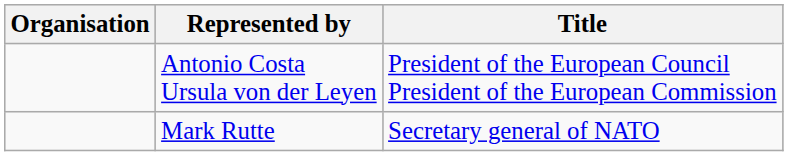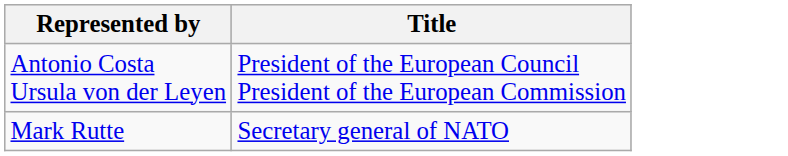 <table class="wikitable">
 <tr>
-<th scope="col">Organisation</th>
 <th scope="col">Represented by</th>
 <th scope="col">Title</th>
 </tr>
 <tr>
-<td></td>
 <td><a href='#'>Antonio Costa</a><br><a href='#'>Ursula von der Leyen</a></td>
 <td><a href='#'>President of the European Council</a><br><a href='#'>President of the European Commission</a></td>
 </tr>
 <tr>
-<td></td>
 <td><a href='#'>Mark Rutte</a></td>
 <td><a href='#'>Secretary general of NATO</a></td>
 </tr>
 </table>
